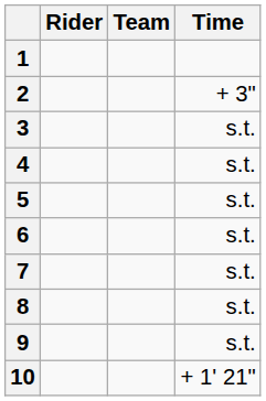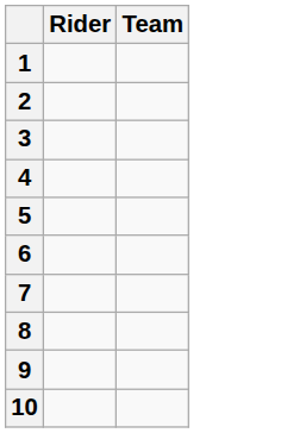 <table class="wikitable">
 <tr>
 <th></th>
 <th>Rider</th>
 <th>Team</th>
-<th>Time</th>
 </tr>
 <tr>
 <th>1</th>
 <td></td>
 <td></td>
-<td align="right"></td>
 </tr>
 <tr>
 <th>2</th>
 <td></td>
 <td></td>
-<td align="right">+ 3"</td>
 </tr>
 <tr>
 <th>3</th>
 <td></td>
 <td></td>
-<td align="right">s.t.</td>
 </tr>
 <tr>
 <th>4</th>
 <td></td>
 <td></td>
-<td align="right">s.t.</td>
 </tr>
 <tr>
 <th>5</th>
 <td></td>
 <td></td>
-<td align="right">s.t.</td>
 </tr>
 <tr>
 <th>6</th>
 <td></td>
 <td></td>
-<td align="right">s.t.</td>
 </tr>
 <tr>
 <th>7</th>
 <td></td>
 <td></td>
-<td align="right">s.t.</td>
 </tr>
 <tr>
 <th>8</th>
 <td></td>
 <td></td>
-<td align="right">s.t.</td>
 </tr>
 <tr>
 <th>9</th>
 <td></td>
 <td></td>
-<td align="right">s.t.</td>
 </tr>
 <tr>
 <th>10</th>
 <td></td>
 <td></td>
-<td align="right">+ 1' 21"</td>
 </tr>
 </table>
